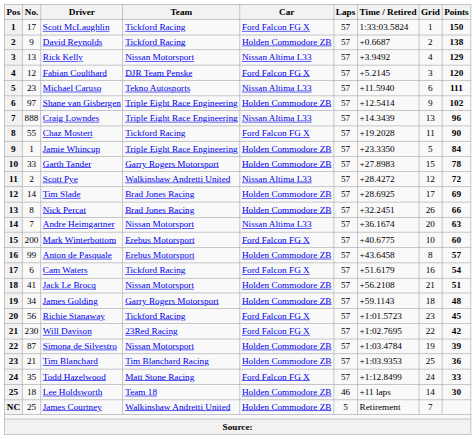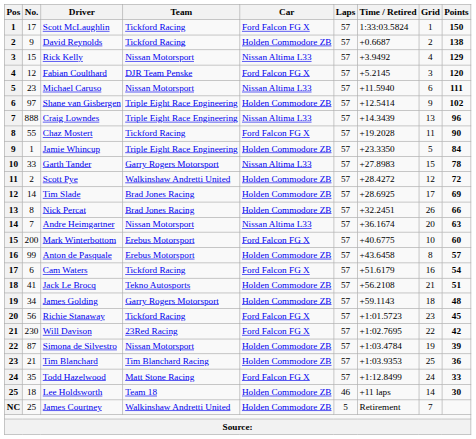 <table class="wikitable" style="font-size:90%;">
 <tr>
 <th>Pos</th>
 <th>No.</th>
 <th>Driver</th>
 <th>Team</th>
 <th>Car</th>
 <th>Laps</th>
 <th>Time / Retired</th>
 <th>Grid</th>
 <th>Points</th>
 </tr>
 <tr>
 <th>1</th>
 <td align="center">17</td>
 <td> <a href='#'>Scott McLaughlin</a></td>
 <td><a href='#'>Tickford Racing</a></td>
 <td><a href='#'>Ford Falcon FG X</a></td>
 <td align="center">57</td>
 <td>1:33:03.5824</td>
 <td align="center">1</td>
 <td align="center"><strong>150</strong></td>
 </tr>
 <tr>
 <th>2</th>
 <td align="center">9</td>
 <td> <a href='#'>David Reynolds</a></td>
 <td><a href='#'>Tickford Racing</a></td>
 <td><a href='#'>Holden Commodore ZB</a></td>
 <td align="center">57</td>
 <td>+0.6687</td>
 <td align="center">2</td>
 <td align="center"><strong>138</strong></td>
 </tr>
 <tr>
 <th>3</th>
-<td align="center">13</td>
+<td align="center">15</td>
 <td> <a href='#'>Rick Kelly</a></td>
 <td><a href='#'>Nissan Motorsport</a></td>
 <td><a href='#'>Nissan Altima L33</a></td>
 <td align="center">57</td>
 <td>+3.9492</td>
 <td align="center">4</td>
 <td align="center"><strong>129</strong></td>
 </tr>
 <tr>
 <th>4</th>
 <td align="center">12</td>
 <td> <a href='#'>Fabian Coulthard</a></td>
 <td><a href='#'>DJR Team Penske</a></td>
 <td><a href='#'>Ford Falcon FG X</a></td>
 <td align="center">57</td>
 <td>+5.2145</td>
 <td align="center">3</td>
 <td align="center"><strong>120</strong></td>
 </tr>
 <tr>
 <th>5</th>
 <td align="center">23</td>
 <td> <a href='#'>Michael Caruso</a></td>
-<td><a href='#'>Tekno Autosports</a></td>
+<td><a href='#'>Nissan Motorsport</a></td>
 <td><a href='#'>Nissan Altima L33</a></td>
 <td align="center">57</td>
 <td>+11.5940</td>
 <td align="center">6</td>
 <td align="center"><strong>111</strong></td>
 </tr>
 <tr>
 <th>6</th>
 <td align="center">97</td>
 <td> <a href='#'>Shane van Gisbergen</a></td>
 <td><a href='#'>Triple Eight Race Engineering</a></td>
 <td><a href='#'>Holden Commodore ZB</a></td>
 <td align="center">57</td>
 <td>+12.5414</td>
 <td align="center">9</td>
 <td align="center"><strong>102</strong></td>
 </tr>
 <tr>
 <th>7</th>
 <td align="center">888</td>
 <td> <a href='#'>Craig Lowndes</a></td>
 <td><a href='#'>Triple Eight Race Engineering</a></td>
 <td><a href='#'>Nissan Altima L33</a></td>
 <td align="center">57</td>
 <td>+14.3439</td>
 <td align="center">13</td>
 <td align="center"><strong>96</strong></td>
 </tr>
 <tr>
 <th>8</th>
 <td align="center">55</td>
 <td> <a href='#'>Chaz Mostert</a></td>
 <td><a href='#'>Tickford Racing</a></td>
 <td><a href='#'>Ford Falcon FG X</a></td>
 <td align="center">57</td>
 <td>+19.2028</td>
 <td align="center">11</td>
 <td align="center"><strong>90</strong></td>
 </tr>
 <tr>
 <th>9</th>
 <td align="center">1</td>
 <td> <a href='#'>Jamie Whincup</a></td>
 <td><a href='#'>Triple Eight Race Engineering</a></td>
 <td><a href='#'>Holden Commodore ZB</a></td>
 <td align="center">57</td>
 <td>+23.3350</td>
 <td align="center">5</td>
 <td align="center"><strong>84</strong></td>
 </tr>
 <tr>
 <th>10</th>
 <td align="center">33</td>
 <td> <a href='#'>Garth Tander</a></td>
 <td><a href='#'>Garry Rogers Motorsport</a></td>
-<td><a href='#'>Holden Commodore ZB</a></td>
+<td><a href='#'>Nissan Altima L33</a></td>
 <td align="center">57</td>
 <td>+27.8983</td>
 <td align="center">15</td>
 <td align="center"><strong>78</strong></td>
 </tr>
 <tr>
 <th>11</th>
 <td align="center">2</td>
 <td> <a href='#'>Scott Pye</a></td>
 <td><a href='#'>Walkinshaw Andretti United</a></td>
-<td><a href='#'>Nissan Altima L33</a></td>
+<td><a href='#'>Holden Commodore ZB</a></td>
 <td align="center">57</td>
 <td>+28.4272</td>
 <td align="center">12</td>
 <td align="center"><strong>72</strong></td>
 </tr>
 <tr>
 <th>12</th>
 <td align="center">14</td>
 <td> <a href='#'>Tim Slade</a></td>
 <td><a href='#'>Brad Jones Racing</a></td>
 <td><a href='#'>Holden Commodore ZB</a></td>
 <td align="center">57</td>
 <td>+28.6925</td>
 <td align="center">17</td>
 <td align="center"><strong>69</strong></td>
 </tr>
 <tr>
 <th>13</th>
 <td align="center">8</td>
 <td> <a href='#'>Nick Percat</a></td>
 <td><a href='#'>Brad Jones Racing</a></td>
 <td><a href='#'>Holden Commodore ZB</a></td>
 <td align="center">57</td>
 <td>+32.2451</td>
 <td align="center">26</td>
 <td align="center"><strong>66</strong></td>
 </tr>
 <tr>
 <th>14</th>
 <td align="center">7</td>
 <td> <a href='#'>Andre Heimgartner</a></td>
 <td><a href='#'>Nissan Motorsport</a></td>
 <td><a href='#'>Nissan Altima L33</a></td>
 <td align="center">57</td>
 <td>+36.1674</td>
 <td align="center">20</td>
 <td align="center"><strong>63</strong></td>
 </tr>
 <tr>
 <th>15</th>
 <td align="center">200</td>
 <td> <a href='#'>Mark Winterbottom</a></td>
 <td><a href='#'>Erebus Motorsport</a></td>
 <td><a href='#'>Ford Falcon FG X</a></td>
 <td align="center">57</td>
 <td>+40.6775</td>
 <td align="center">10</td>
 <td align="center"><strong>60</strong></td>
 </tr>
 <tr>
 <th>16</th>
 <td align="center">99</td>
 <td> <a href='#'>Anton de Pasquale</a></td>
 <td><a href='#'>Erebus Motorsport</a></td>
 <td><a href='#'>Holden Commodore ZB</a></td>
 <td align="center">57</td>
 <td>+43.6458</td>
 <td align="center">8</td>
 <td align="center"><strong>57</strong></td>
 </tr>
 <tr>
 <th>17</th>
 <td align="center">6</td>
 <td> <a href='#'>Cam Waters</a></td>
 <td><a href='#'>Tickford Racing</a></td>
 <td><a href='#'>Ford Falcon FG X</a></td>
 <td align="center">57</td>
 <td>+51.6179</td>
 <td align="center">16</td>
 <td align="center"><strong>54</strong></td>
 </tr>
 <tr>
 <th>18</th>
 <td align="center">41</td>
 <td> <a href='#'>Jack Le Brocq</a></td>
-<td><a href='#'>Nissan Motorsport</a></td>
+<td><a href='#'>Tekno Autosports</a></td>
 <td><a href='#'>Holden Commodore ZB</a></td>
 <td align="center">57</td>
 <td>+56.2108</td>
 <td align="center">21</td>
 <td align="center"><strong>51</strong></td>
 </tr>
 <tr>
 <th>19</th>
 <td align="center">34</td>
 <td> <a href='#'>James Golding</a></td>
 <td><a href='#'>Garry Rogers Motorsport</a></td>
 <td><a href='#'>Holden Commodore ZB</a></td>
 <td align="center">57</td>
 <td>+59.1143</td>
 <td align="center">18</td>
 <td align="center"><strong>48</strong></td>
 </tr>
 <tr>
 <th>20</th>
 <td align="center">56</td>
 <td> <a href='#'>Richie Stanaway</a></td>
 <td><a href='#'>Tickford Racing</a></td>
 <td><a href='#'>Ford Falcon FG X</a></td>
 <td align="center">57</td>
 <td>+1:01.5723</td>
 <td align="center">23</td>
 <td align="center"><strong>45</strong></td>
 </tr>
 <tr>
 <th>21</th>
 <td align="center">230</td>
 <td> <a href='#'>Will Davison</a></td>
 <td><a href='#'>23Red Racing</a></td>
 <td><a href='#'>Ford Falcon FG X</a></td>
 <td align="center">57</td>
 <td>+1:02.7695</td>
 <td align="center">22</td>
 <td align="center"><strong>42</strong></td>
 </tr>
 <tr>
 <th>22</th>
 <td align="center">87</td>
 <td> <a href='#'>Simona de Silvestro</a></td>
 <td><a href='#'>Nissan Motorsport</a></td>
 <td><a href='#'>Holden Commodore ZB</a></td>
 <td align="center">57</td>
 <td>+1:03.4784</td>
 <td align="center">19</td>
 <td align="center"><strong>39</strong></td>
 </tr>
 <tr>
 <th>23</th>
 <td align="center">21</td>
 <td> <a href='#'>Tim Blanchard</a></td>
 <td><a href='#'>Tim Blanchard Racing</a></td>
 <td><a href='#'>Holden Commodore ZB</a></td>
 <td align="center">57</td>
 <td>+1:03.9353</td>
 <td align="center">25</td>
 <td align="center"><strong>36</strong></td>
 </tr>
 <tr>
 <th>24</th>
 <td align="center">35</td>
 <td> <a href='#'>Todd Hazelwood</a></td>
 <td><a href='#'>Matt Stone Racing</a></td>
 <td><a href='#'>Ford Falcon FG X</a></td>
 <td align="center">57</td>
 <td>+1:12.8499</td>
 <td align="center">24</td>
 <td align="center"><strong>33</strong></td>
 </tr>
 <tr>
 <th>25</th>
 <td align="center">18</td>
 <td> <a href='#'>Lee Holdsworth</a></td>
 <td><a href='#'>Team 18</a></td>
 <td><a href='#'>Holden Commodore ZB</a></td>
 <td align="center">46</td>
 <td>+11 laps</td>
 <td align="center">14</td>
 <td align="center"><strong>30</strong></td>
 </tr>
 <tr>
 <th>NC</th>
 <td align="center">25</td>
 <td> <a href='#'>James Courtney</a></td>
 <td><a href='#'>Walkinshaw Andretti United</a></td>
 <td><a href='#'>Holden Commodore ZB</a></td>
 <td align="center">5</td>
 <td>Retirement</td>
 <td align="center">7</td>
 <td align="center"></td>
 </tr>
 <tr>
 <td colspan="9" align="center"></td>
 </tr>
 <tr>
 <th colspan="9">Source:</th>
 </tr>
 </table>
